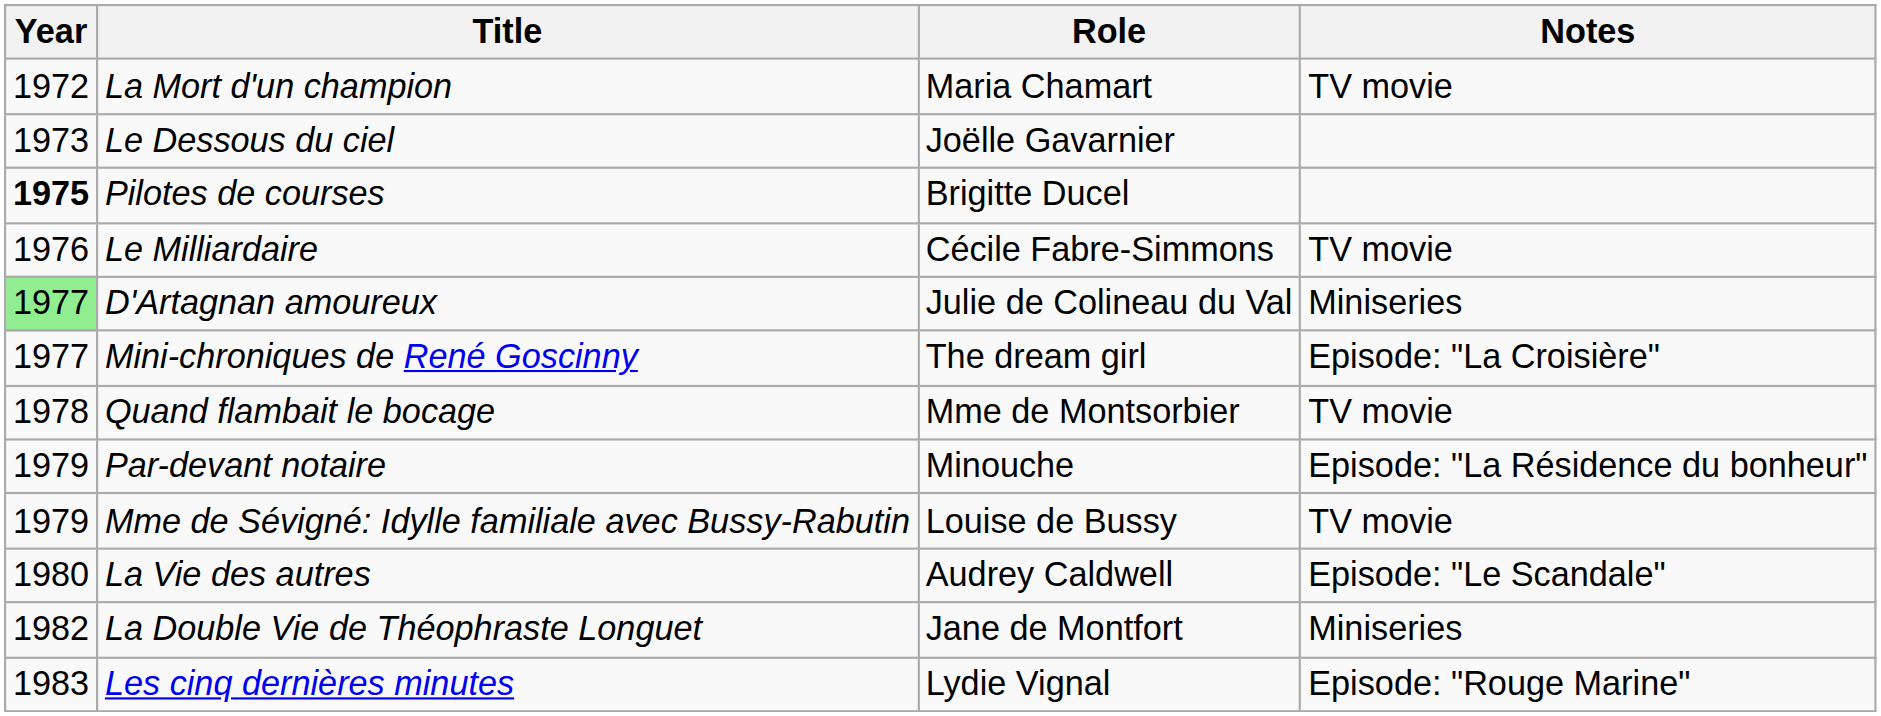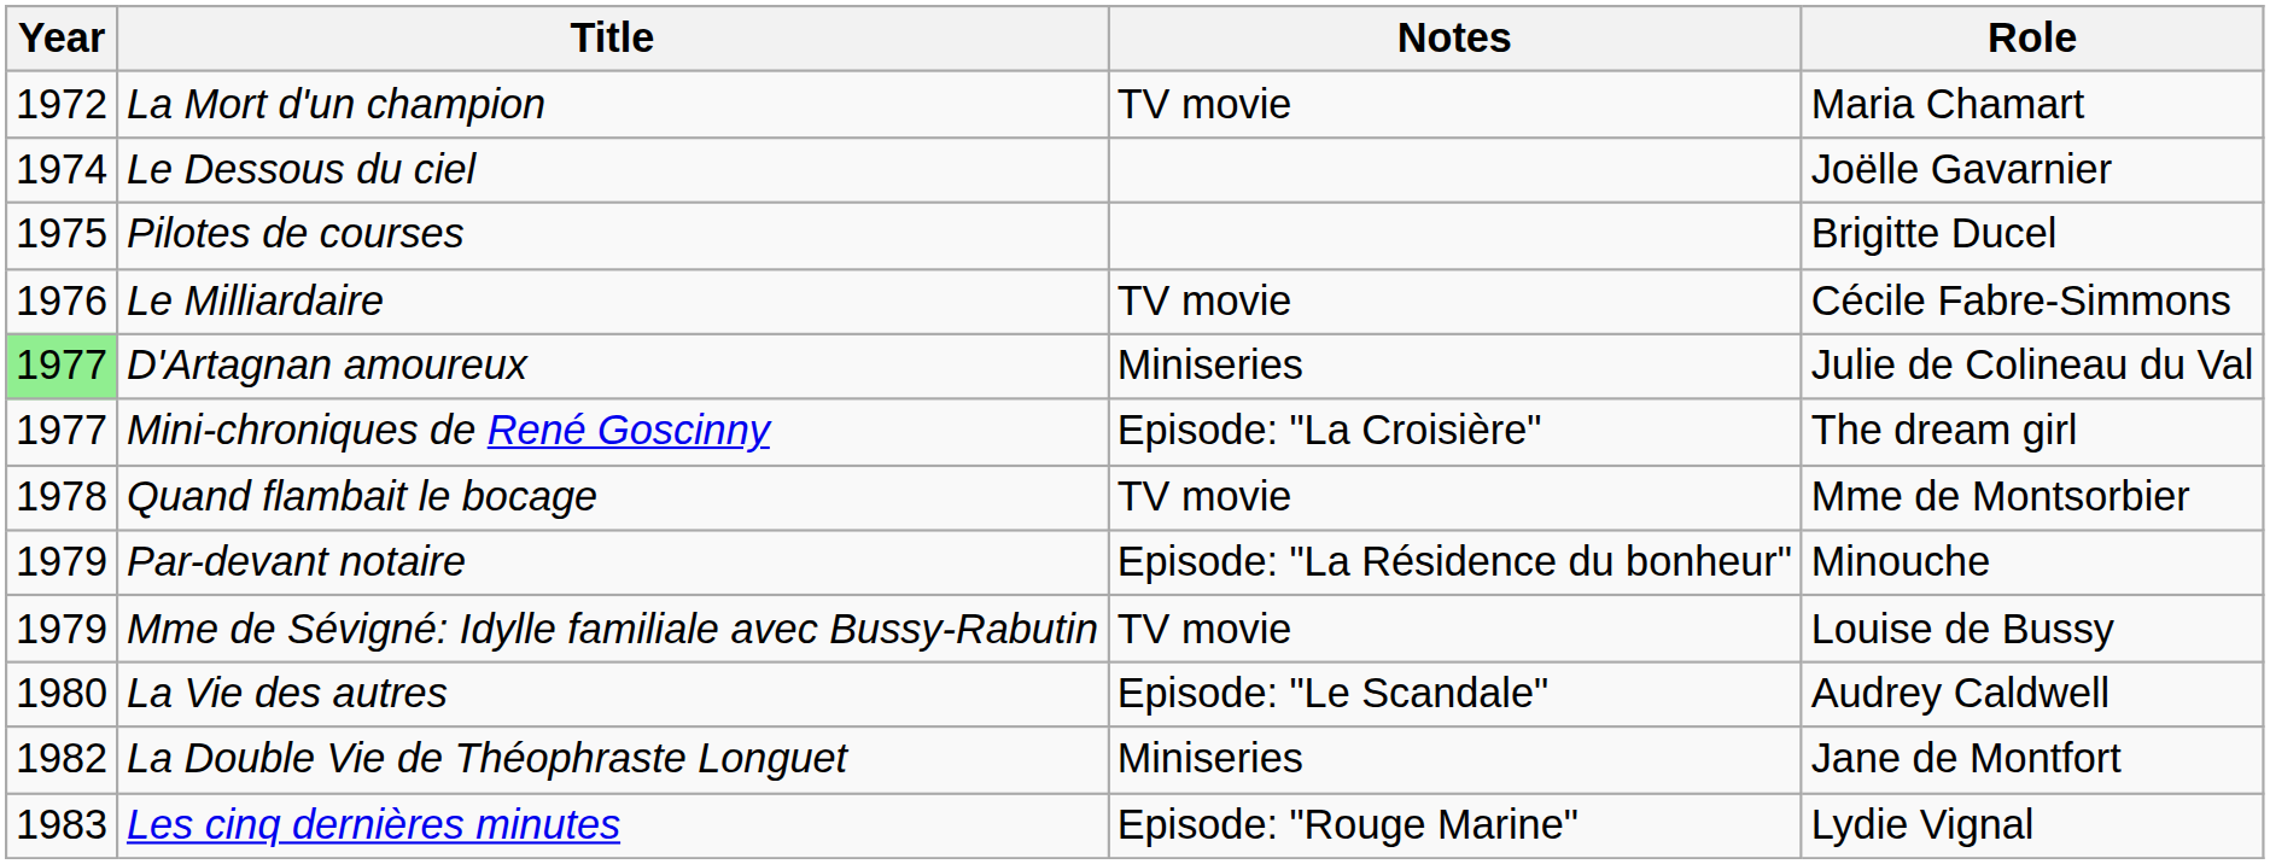 <table class="wikitable">
 <tr>
 <th scope="col">Year</th>
 <th scope="col">Title</th>
+<th scope="col">Notes</th>
 <th scope="col">Role</th>
-<th scope="col">Notes</th>
 </tr>
 <tr>
 <td>1972</td>
 <td><em>La Mort d'un champion</em></td>
+<td>TV movie</td>
 <td>Maria Chamart</td>
-<td>TV movie</td>
 </tr>
 <tr>
-<td>1973</td>
+<td>1974</td>
 <td><em>Le Dessous du ciel</em></td>
+<td></td>
 <td>Joëlle Gavarnier</td>
-<td></td>
 </tr>
 <tr>
-<td><strong>1975</strong></td>
+<td>1975</td>
 <td><em>Pilotes de courses</em></td>
+<td></td>
 <td>Brigitte Ducel</td>
-<td></td>
 </tr>
 <tr>
 <td>1976</td>
 <td><em>Le Milliardaire</em></td>
+<td>TV movie</td>
 <td>Cécile Fabre-Simmons</td>
-<td>TV movie</td>
 </tr>
 <tr>
 <td style="background: lightgreen;">1977</td>
 <td><em>D'Artagnan amoureux</em></td>
+<td>Miniseries</td>
 <td>Julie de Colineau du Val</td>
-<td>Miniseries</td>
 </tr>
 <tr>
 <td>1977</td>
 <td><em>Mini-chroniques de <a href='#'>René Goscinny</a></em></td>
+<td>Episode: "La Croisière"</td>
 <td>The dream girl</td>
-<td>Episode: "La Croisière"</td>
 </tr>
 <tr>
 <td>1978</td>
 <td><em>Quand flambait le bocage</em></td>
+<td>TV movie</td>
 <td>Mme de Montsorbier</td>
-<td>TV movie</td>
 </tr>
 <tr>
 <td>1979</td>
 <td><em>Par-devant notaire</em></td>
+<td>Episode: "La Résidence du bonheur"</td>
 <td>Minouche</td>
-<td>Episode: "La Résidence du bonheur"</td>
 </tr>
 <tr>
 <td>1979</td>
 <td><em>Mme de Sévigné: Idylle familiale avec Bussy-Rabutin</em></td>
+<td>TV movie</td>
 <td>Louise de Bussy</td>
-<td>TV movie</td>
 </tr>
 <tr>
 <td>1980</td>
 <td><em>La Vie des autres</em></td>
+<td>Episode: "Le Scandale"</td>
 <td>Audrey Caldwell</td>
-<td>Episode: "Le Scandale"</td>
 </tr>
 <tr>
 <td>1982</td>
 <td><em>La Double Vie de Théophraste Longuet</em></td>
+<td>Miniseries</td>
 <td>Jane de Montfort</td>
-<td>Miniseries</td>
 </tr>
 <tr>
 <td>1983</td>
 <td><em><a href='#'>Les cinq dernières minutes</a></em></td>
+<td>Episode: "Rouge Marine"</td>
 <td>Lydie Vignal</td>
-<td>Episode: "Rouge Marine"</td>
 </tr>
 </table>
